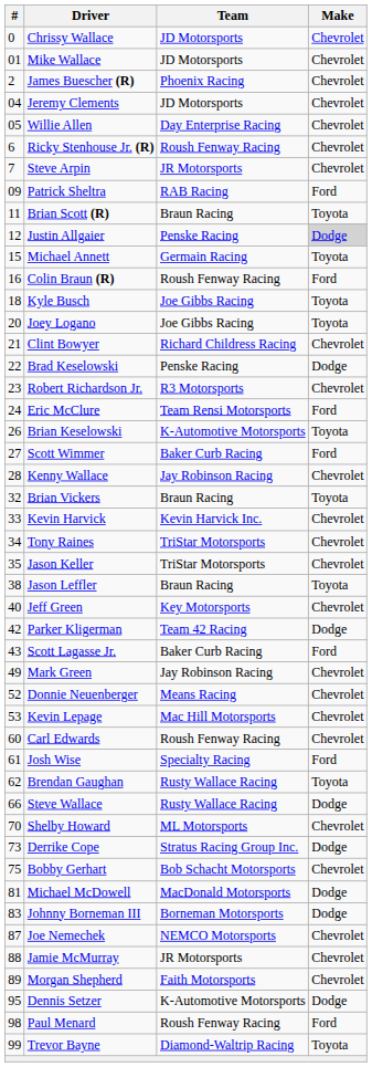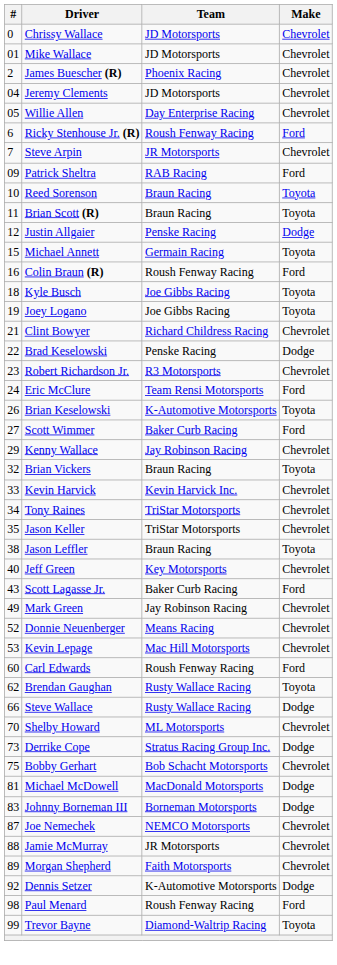 <table class="wikitable" style="font-size:95%">
 <tr>
 <th>#</th>
 <th>Driver</th>
 <th>Team</th>
 <th>Make</th>
 </tr>
 <tr>
 <td>0</td>
 <td><a href='#'>Chrissy Wallace</a></td>
 <td><a href='#'>JD Motorsports</a></td>
 <td><a href='#'>Chevrolet</a></td>
 </tr>
 <tr>
 <td>01</td>
 <td><a href='#'>Mike Wallace</a></td>
 <td>JD Motorsports</td>
 <td>Chevrolet</td>
 </tr>
 <tr>
 <td>2</td>
 <td><a href='#'>James Buescher</a> <strong>(R)</strong></td>
 <td><a href='#'>Phoenix Racing</a></td>
 <td>Chevrolet</td>
 </tr>
 <tr>
 <td>04</td>
 <td><a href='#'>Jeremy Clements</a></td>
 <td>JD Motorsports</td>
 <td>Chevrolet</td>
 </tr>
 <tr>
 <td>05</td>
 <td><a href='#'>Willie Allen</a></td>
 <td><a href='#'>Day Enterprise Racing</a></td>
 <td>Chevrolet</td>
 </tr>
 <tr>
 <td>6</td>
 <td><a href='#'>Ricky Stenhouse Jr.</a> <strong>(R)</strong></td>
 <td><a href='#'>Roush Fenway Racing</a></td>
-<td>Chevrolet</td>
+<td><a href='#'>Ford</a></td>
 </tr>
 <tr>
 <td>7</td>
 <td><a href='#'>Steve Arpin</a></td>
 <td><a href='#'>JR Motorsports</a></td>
 <td>Chevrolet</td>
 </tr>
 <tr>
 <td>09</td>
 <td><a href='#'>Patrick Sheltra</a></td>
 <td><a href='#'>RAB Racing</a></td>
 <td>Ford</td>
 </tr>
 <tr>
+<td>10</td>
+<td><a href='#'>Reed Sorenson</a></td>
+<td><a href='#'>Braun Racing</a></td>
+<td><a href='#'>Toyota</a></td>
+</tr>
+<tr>
 <td>11</td>
 <td><a href='#'>Brian Scott</a> <strong>(R)</strong></td>
 <td>Braun Racing</td>
 <td>Toyota</td>
 </tr>
 <tr>
 <td>12</td>
 <td><a href='#'>Justin Allgaier</a></td>
 <td><a href='#'>Penske Racing</a></td>
-<td style="background: lightgrey;"><a href='#'>Dodge</a></td>
+<td><a href='#'>Dodge</a></td>
 </tr>
 <tr>
 <td>15</td>
 <td><a href='#'>Michael Annett</a></td>
 <td><a href='#'>Germain Racing</a></td>
 <td>Toyota</td>
 </tr>
 <tr>
 <td>16</td>
 <td><a href='#'>Colin Braun</a> <strong>(R)</strong></td>
 <td>Roush Fenway Racing</td>
 <td>Ford</td>
 </tr>
 <tr>
 <td>18</td>
 <td><a href='#'>Kyle Busch</a></td>
 <td><a href='#'>Joe Gibbs Racing</a></td>
 <td>Toyota</td>
 </tr>
 <tr>
-<td>20</td>
+<td>19</td>
 <td><a href='#'>Joey Logano</a></td>
 <td>Joe Gibbs Racing</td>
 <td>Toyota</td>
 </tr>
 <tr>
 <td>21</td>
 <td><a href='#'>Clint Bowyer</a></td>
 <td><a href='#'>Richard Childress Racing</a></td>
 <td>Chevrolet</td>
 </tr>
 <tr>
 <td>22</td>
 <td><a href='#'>Brad Keselowski</a></td>
 <td>Penske Racing</td>
 <td>Dodge</td>
 </tr>
 <tr>
 <td>23</td>
 <td><a href='#'>Robert Richardson Jr.</a></td>
 <td><a href='#'>R3 Motorsports</a></td>
 <td>Chevrolet</td>
 </tr>
 <tr>
 <td>24</td>
 <td><a href='#'>Eric McClure</a></td>
 <td><a href='#'>Team Rensi Motorsports</a></td>
 <td>Ford</td>
 </tr>
 <tr>
 <td>26</td>
 <td><a href='#'>Brian Keselowski</a></td>
 <td><a href='#'>K-Automotive Motorsports</a></td>
 <td>Toyota</td>
 </tr>
 <tr>
 <td>27</td>
 <td><a href='#'>Scott Wimmer</a></td>
 <td><a href='#'>Baker Curb Racing</a></td>
 <td>Ford</td>
 </tr>
 <tr>
-<td>28</td>
+<td>29</td>
 <td><a href='#'>Kenny Wallace</a></td>
 <td><a href='#'>Jay Robinson Racing</a></td>
 <td>Chevrolet</td>
 </tr>
 <tr>
 <td>32</td>
 <td><a href='#'>Brian Vickers</a></td>
 <td>Braun Racing</td>
 <td>Toyota</td>
 </tr>
 <tr>
 <td>33</td>
 <td><a href='#'>Kevin Harvick</a></td>
 <td><a href='#'>Kevin Harvick Inc.</a></td>
 <td>Chevrolet</td>
 </tr>
 <tr>
 <td>34</td>
 <td><a href='#'>Tony Raines</a></td>
 <td><a href='#'>TriStar Motorsports</a></td>
 <td>Chevrolet</td>
 </tr>
 <tr>
 <td>35</td>
 <td><a href='#'>Jason Keller</a></td>
 <td>TriStar Motorsports</td>
 <td>Chevrolet</td>
 </tr>
 <tr>
 <td>38</td>
 <td><a href='#'>Jason Leffler</a></td>
 <td>Braun Racing</td>
 <td>Toyota</td>
 </tr>
 <tr>
 <td>40</td>
 <td><a href='#'>Jeff Green</a></td>
 <td><a href='#'>Key Motorsports</a></td>
 <td>Chevrolet</td>
 </tr>
 <tr>
-<td>42</td>
-<td><a href='#'>Parker Kligerman</a></td>
-<td><a href='#'>Team 42 Racing</a></td>
-<td>Dodge</td>
-</tr>
-<tr>
 <td>43</td>
 <td><a href='#'>Scott Lagasse Jr.</a></td>
 <td>Baker Curb Racing</td>
 <td>Ford</td>
 </tr>
 <tr>
 <td>49</td>
 <td><a href='#'>Mark Green</a></td>
 <td>Jay Robinson Racing</td>
 <td>Chevrolet</td>
 </tr>
 <tr>
 <td>52</td>
 <td><a href='#'>Donnie Neuenberger</a></td>
 <td><a href='#'>Means Racing</a></td>
 <td>Chevrolet</td>
 </tr>
 <tr>
 <td>53</td>
 <td><a href='#'>Kevin Lepage</a></td>
 <td><a href='#'>Mac Hill Motorsports</a></td>
 <td>Chevrolet</td>
 </tr>
 <tr>
 <td>60</td>
 <td><a href='#'>Carl Edwards</a></td>
 <td>Roush Fenway Racing</td>
-<td>Chevrolet</td>
-</tr>
-<tr>
-<td>61</td>
-<td><a href='#'>Josh Wise</a></td>
-<td><a href='#'>Specialty Racing</a></td>
 <td>Ford</td>
 </tr>
 <tr>
 <td>62</td>
 <td><a href='#'>Brendan Gaughan</a></td>
 <td><a href='#'>Rusty Wallace Racing</a></td>
 <td>Toyota</td>
 </tr>
 <tr>
 <td>66</td>
 <td><a href='#'>Steve Wallace</a></td>
 <td><a href='#'>Rusty Wallace Racing</a></td>
 <td>Dodge</td>
 </tr>
 <tr>
 <td>70</td>
 <td><a href='#'>Shelby Howard</a></td>
 <td><a href='#'>ML Motorsports</a></td>
 <td>Chevrolet</td>
 </tr>
 <tr>
 <td>73</td>
 <td><a href='#'>Derrike Cope</a></td>
 <td><a href='#'>Stratus Racing Group Inc.</a></td>
 <td>Dodge</td>
 </tr>
 <tr>
 <td>75</td>
 <td><a href='#'>Bobby Gerhart</a></td>
 <td><a href='#'>Bob Schacht Motorsports</a></td>
 <td>Chevrolet</td>
 </tr>
 <tr>
 <td>81</td>
 <td><a href='#'>Michael McDowell</a></td>
 <td><a href='#'>MacDonald Motorsports</a></td>
 <td>Dodge</td>
 </tr>
 <tr>
 <td>83</td>
 <td><a href='#'>Johnny Borneman III</a></td>
 <td><a href='#'>Borneman Motorsports</a></td>
 <td>Dodge</td>
 </tr>
 <tr>
 <td>87</td>
 <td><a href='#'>Joe Nemechek</a></td>
 <td><a href='#'>NEMCO Motorsports</a></td>
 <td>Chevrolet</td>
 </tr>
 <tr>
 <td>88</td>
 <td><a href='#'>Jamie McMurray</a></td>
 <td>JR Motorsports</td>
 <td>Chevrolet</td>
 </tr>
 <tr>
 <td>89</td>
 <td><a href='#'>Morgan Shepherd</a></td>
 <td><a href='#'>Faith Motorsports</a></td>
 <td>Chevrolet</td>
 </tr>
 <tr>
-<td>95</td>
+<td>92</td>
 <td><a href='#'>Dennis Setzer</a></td>
 <td>K-Automotive Motorsports</td>
 <td>Dodge</td>
 </tr>
 <tr>
 <td>98</td>
 <td><a href='#'>Paul Menard</a></td>
 <td>Roush Fenway Racing</td>
 <td>Ford</td>
 </tr>
 <tr>
 <td>99</td>
 <td><a href='#'>Trevor Bayne</a></td>
 <td><a href='#'>Diamond-Waltrip Racing</a></td>
 <td>Toyota</td>
 </tr>
 <tr>
 <th colspan="4"></th>
 </tr>
 </table>
